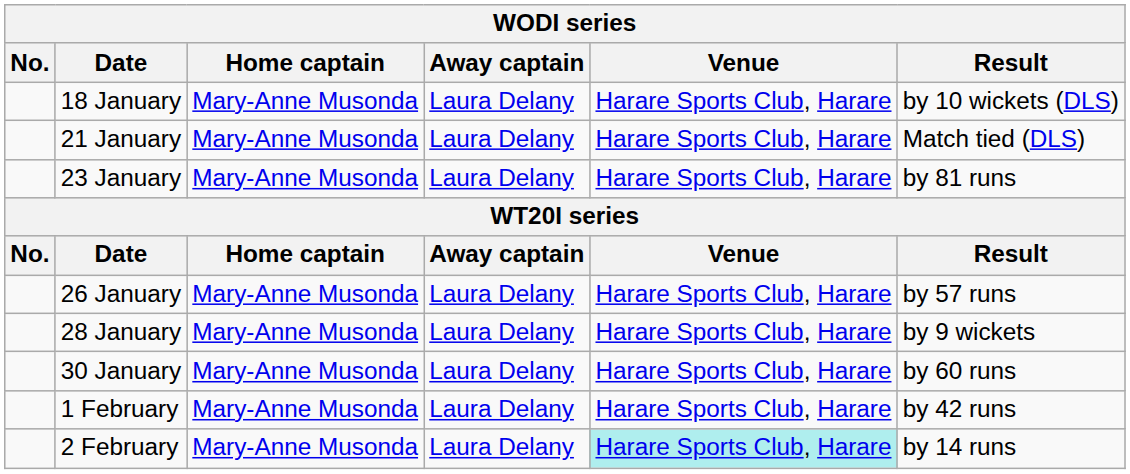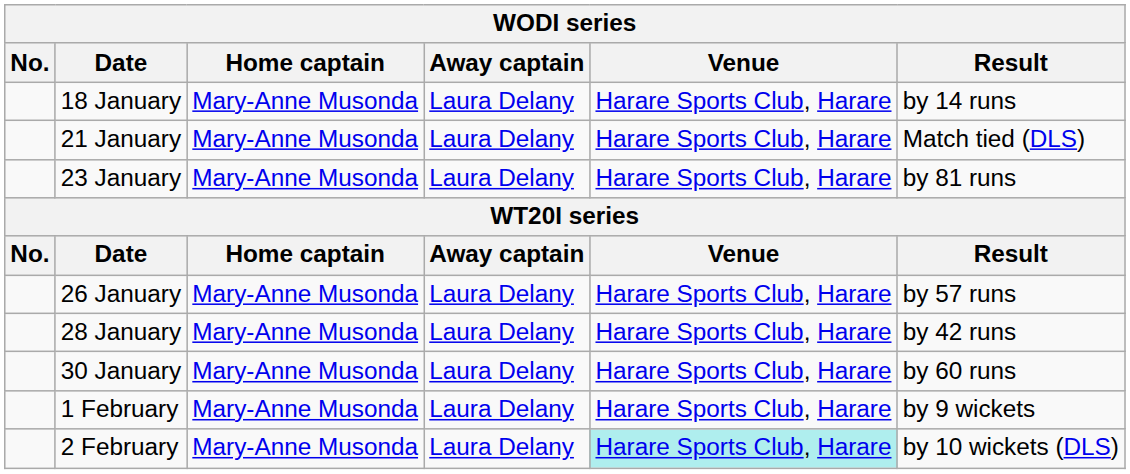 <table class="wikitable">
 <tr>
 <th colspan="9">WODI series</th>
 </tr>
 <tr>
 <th>No.</th>
 <th>Date</th>
 <th>Home captain</th>
 <th>Away captain</th>
 <th>Venue</th>
 <th>Result</th>
 </tr>
 <tr>
 <td></td>
 <td>18 January</td>
 <td><a href='#'>Mary-Anne Musonda</a></td>
 <td><a href='#'>Laura Delany</a></td>
 <td><a href='#'>Harare Sports Club</a>, <a href='#'>Harare</a></td>
-<td> by 10 wickets (<a href='#'>DLS</a>)</td>
+<td> by 14 runs</td>
 </tr>
 <tr>
 <td></td>
 <td>21 January</td>
 <td><a href='#'>Mary-Anne Musonda</a></td>
 <td><a href='#'>Laura Delany</a></td>
 <td><a href='#'>Harare Sports Club</a>, <a href='#'>Harare</a></td>
 <td>Match tied (<a href='#'>DLS</a>)</td>
 </tr>
 <tr>
 <td></td>
 <td>23 January</td>
 <td><a href='#'>Mary-Anne Musonda</a></td>
 <td><a href='#'>Laura Delany</a></td>
 <td><a href='#'>Harare Sports Club</a>, <a href='#'>Harare</a></td>
 <td> by  81 runs</td>
 </tr>
 <tr>
 <th colspan="9">WT20I series</th>
 </tr>
 <tr>
 <th>No.</th>
 <th>Date</th>
 <th>Home captain</th>
 <th>Away captain</th>
 <th>Venue</th>
 <th>Result</th>
 </tr>
 <tr>
 <td></td>
 <td>26 January</td>
 <td><a href='#'>Mary-Anne Musonda</a></td>
 <td><a href='#'>Laura Delany</a></td>
 <td><a href='#'>Harare Sports Club</a>, <a href='#'>Harare</a></td>
 <td> by 57 runs</td>
 </tr>
 <tr>
 <td></td>
 <td>28 January</td>
 <td><a href='#'>Mary-Anne Musonda</a></td>
 <td><a href='#'>Laura Delany</a></td>
 <td><a href='#'>Harare Sports Club</a>, <a href='#'>Harare</a></td>
-<td> by 9 wickets</td>
+<td> by 42 runs</td>
 </tr>
 <tr>
 <td></td>
 <td>30 January</td>
 <td><a href='#'>Mary-Anne Musonda</a></td>
 <td><a href='#'>Laura Delany</a></td>
 <td><a href='#'>Harare Sports Club</a>, <a href='#'>Harare</a></td>
 <td> by 60 runs</td>
 </tr>
 <tr>
 <td></td>
 <td>1 February</td>
 <td><a href='#'>Mary-Anne Musonda</a></td>
 <td><a href='#'>Laura Delany</a></td>
 <td><a href='#'>Harare Sports Club</a>, <a href='#'>Harare</a></td>
-<td> by 42 runs</td>
+<td> by 9 wickets</td>
 </tr>
 <tr>
 <td></td>
 <td>2 February</td>
 <td><a href='#'>Mary-Anne Musonda</a></td>
 <td><a href='#'>Laura Delany</a></td>
 <td style="background: paleturquoise;"><a href='#'>Harare Sports Club</a>, <a href='#'>Harare</a></td>
-<td> by 14 runs</td>
+<td> by 10 wickets (<a href='#'>DLS</a>)</td>
 </tr>
 </table>
